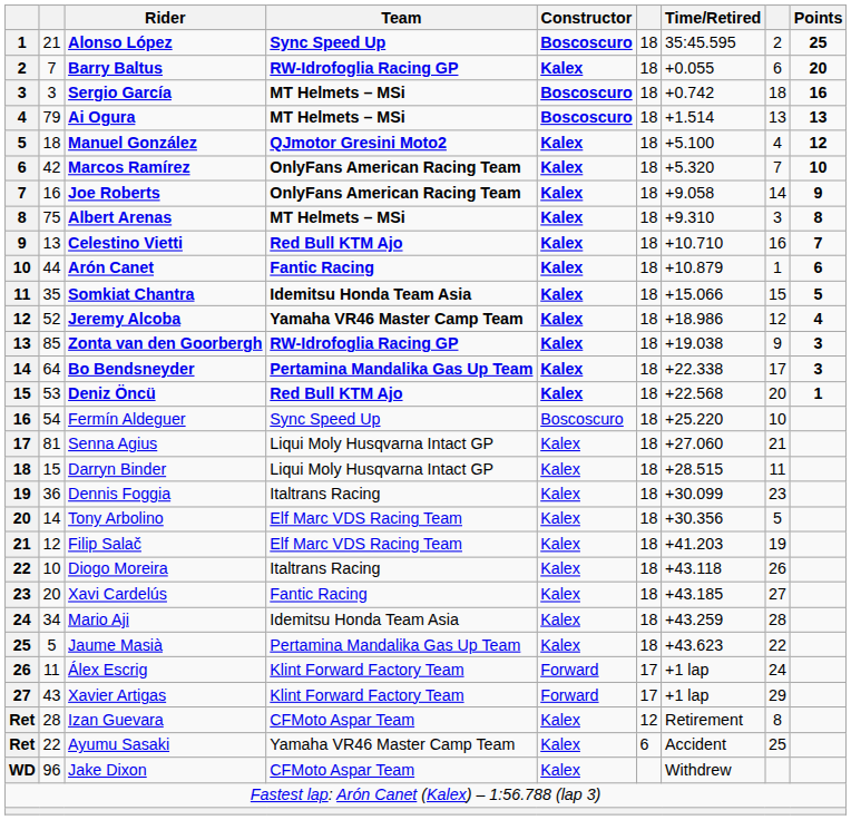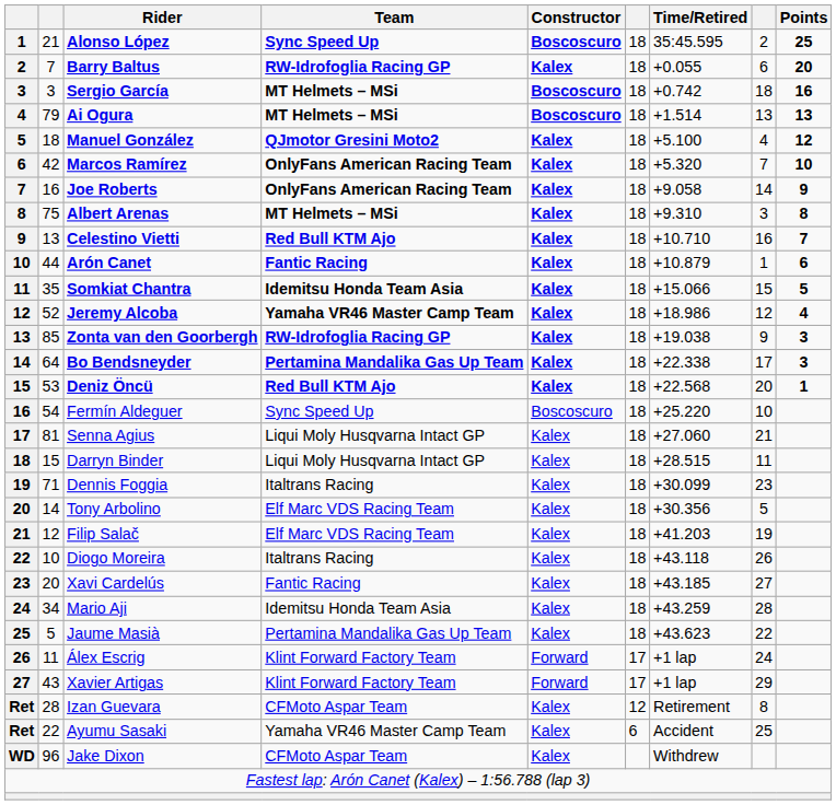 <table class="wikitable sortable" style="font-size: 85%;">
 <tr>
 <th scope="col"></th>
 <th scope="col"></th>
 <th scope="col">Rider</th>
 <th scope="col">Team</th>
 <th scope="col">Constructor</th>
 <th scope="col" class="unsortable"></th>
 <th scope="col" class="unsortable">Time/Retired</th>
 <th scope="col"></th>
 <th scope="col">Points</th>
 </tr>
 <tr>
 <th scope="row">1</th>
 <td align="center">21</td>
 <td data-sort-value="lop"> <strong><a href='#'>Alonso López</a></strong></td>
 <td><strong><a href='#'>Sync Speed Up</a></strong></td>
 <td><strong><a href='#'>Boscoscuro</a></strong></td>
 <td>18</td>
 <td>35:45.595</td>
 <td align="center">2</td>
 <td align="center"><strong>25</strong></td>
 </tr>
 <tr>
 <th scope="row">2</th>
 <td align="center">7</td>
 <td data-sort-value="bal"> <strong><a href='#'>Barry Baltus</a></strong></td>
 <td><strong><a href='#'>RW-Idrofoglia Racing GP</a></strong></td>
 <td><strong><a href='#'>Kalex</a></strong></td>
 <td>18</td>
 <td>+0.055</td>
 <td align="center">6</td>
 <td align="center"><strong>20</strong></td>
 </tr>
 <tr>
 <th scope="row">3</th>
 <td align="center">3</td>
 <td data-sort-value="gar"> <strong><a href='#'>Sergio García</a></strong></td>
 <td><strong>MT Helmets – MSi</strong></td>
 <td><strong><a href='#'>Boscoscuro</a></strong></td>
 <td>18</td>
 <td>+0.742</td>
 <td align="center">18</td>
 <td align="center"><strong>16</strong></td>
 </tr>
 <tr>
 <th scope="row">4</th>
 <td align="center">79</td>
 <td data-sort-value="ogu"> <strong><a href='#'>Ai Ogura</a></strong></td>
 <td><strong>MT Helmets – MSi</strong></td>
 <td><strong><a href='#'>Boscoscuro</a></strong></td>
 <td>18</td>
 <td>+1.514</td>
 <td align="center">13</td>
 <td align="center"><strong>13</strong></td>
 </tr>
 <tr>
 <th scope="row">5</th>
 <td align="center">18</td>
 <td data-sort-value="gon"> <strong><a href='#'>Manuel González</a></strong></td>
 <td><strong><a href='#'>QJmotor Gresini Moto2</a></strong></td>
 <td><strong><a href='#'>Kalex</a></strong></td>
 <td>18</td>
 <td>+5.100</td>
 <td align="center">4</td>
 <td align="center"><strong>12</strong></td>
 </tr>
 <tr>
 <th scope="row">6</th>
 <td align="center">42</td>
 <td data-sort-value="ram"> <strong><a href='#'>Marcos Ramírez</a></strong></td>
 <td><strong>OnlyFans American Racing Team</strong></td>
 <td><strong><a href='#'>Kalex</a></strong></td>
 <td>18</td>
 <td>+5.320</td>
 <td align="center">7</td>
 <td align="center"><strong>10</strong></td>
 </tr>
 <tr>
 <th scope="row">7</th>
 <td align="center">16</td>
 <td data-sort-value="rob"> <strong><a href='#'>Joe Roberts</a></strong></td>
 <td><strong>OnlyFans American Racing Team</strong></td>
 <td><strong><a href='#'>Kalex</a></strong></td>
 <td>18</td>
 <td>+9.058</td>
 <td align="center">14</td>
 <td align="center"><strong>9</strong></td>
 </tr>
 <tr>
 <th scope="row">8</th>
 <td align="center">75</td>
 <td data-sort-value="are"> <strong><a href='#'>Albert Arenas</a></strong></td>
 <td><strong>MT Helmets – MSi</strong></td>
 <td><strong><a href='#'>Kalex</a></strong></td>
 <td>18</td>
 <td>+9.310</td>
 <td align="center">3</td>
 <td align="center"><strong>8</strong></td>
 </tr>
 <tr>
 <th scope="row">9</th>
 <td align="center">13</td>
 <td data-sort-value="vie"> <strong><a href='#'>Celestino Vietti</a></strong></td>
 <td><strong><a href='#'>Red Bull KTM Ajo</a></strong></td>
 <td><strong><a href='#'>Kalex</a></strong></td>
 <td>18</td>
 <td>+10.710</td>
 <td align="center">16</td>
 <td align="center"><strong>7</strong></td>
 </tr>
 <tr>
 <th scope="row">10</th>
 <td align="center">44</td>
 <td data-sort-value="can"> <strong><a href='#'>Arón Canet</a></strong></td>
 <td><strong><a href='#'>Fantic Racing</a></strong></td>
 <td><strong><a href='#'>Kalex</a></strong></td>
 <td>18</td>
 <td>+10.879</td>
 <td align="center">1</td>
 <td align="center"><strong>6</strong></td>
 </tr>
 <tr>
 <th scope="row">11</th>
 <td align="center">35</td>
 <td data-sort-value="cha"> <strong><a href='#'>Somkiat Chantra</a></strong></td>
 <td><strong>Idemitsu Honda Team Asia</strong></td>
 <td><strong><a href='#'>Kalex</a></strong></td>
 <td>18</td>
 <td>+15.066</td>
 <td align="center">15</td>
 <td align="center"><strong>5</strong></td>
 </tr>
 <tr>
 <th scope="row">12</th>
 <td align="center">52</td>
 <td data-sort-value="alc"> <strong><a href='#'>Jeremy Alcoba</a></strong></td>
 <td><strong>Yamaha VR46 Master Camp Team</strong></td>
 <td><strong><a href='#'>Kalex</a></strong></td>
 <td>18</td>
 <td>+18.986</td>
 <td align="center">12</td>
 <td align="center"><strong>4</strong></td>
 </tr>
 <tr>
 <th scope="row">13</th>
 <td align="center">85</td>
 <td data-sort-value="goo"> <strong><a href='#'>Zonta van den Goorbergh</a></strong></td>
 <td><strong><a href='#'>RW-Idrofoglia Racing GP</a></strong></td>
 <td><strong><a href='#'>Kalex</a></strong></td>
 <td>18</td>
 <td>+19.038</td>
 <td align="center">9</td>
 <td align="center"><strong>3</strong></td>
 </tr>
 <tr>
 <th scope="row">14</th>
 <td align="center">64</td>
 <td data-sort-value="ben"> <strong><a href='#'>Bo Bendsneyder</a></strong></td>
 <td><strong><a href='#'>Pertamina Mandalika Gas Up Team</a></strong></td>
 <td><strong><a href='#'>Kalex</a></strong></td>
 <td>18</td>
 <td>+22.338</td>
 <td align="center">17</td>
 <td align="center"><strong>3</strong></td>
 </tr>
 <tr>
 <th scope="row">15</th>
 <td align="center">53</td>
 <td data-sort-value="onc"> <strong><a href='#'>Deniz Öncü</a></strong></td>
 <td><strong><a href='#'>Red Bull KTM Ajo</a></strong></td>
 <td><strong><a href='#'>Kalex</a></strong></td>
 <td>18</td>
 <td>+22.568</td>
 <td align="center">20</td>
 <td align="center"><strong>1</strong></td>
 </tr>
 <tr>
 <th scope="row">16</th>
 <td align="center">54</td>
 <td data-sort-value="ald"> <a href='#'>Fermín Aldeguer</a></td>
 <td><a href='#'>Sync Speed Up</a></td>
 <td><a href='#'>Boscoscuro</a></td>
 <td>18</td>
 <td>+25.220</td>
 <td align="center">10</td>
 <td></td>
 </tr>
 <tr>
 <th scope="row">17</th>
 <td align="center">81</td>
 <td data-sort-value="agi"> <a href='#'>Senna Agius</a></td>
 <td>Liqui Moly Husqvarna Intact GP</td>
 <td><a href='#'>Kalex</a></td>
 <td>18</td>
 <td>+27.060</td>
 <td align="center">21</td>
 <td></td>
 </tr>
 <tr>
 <th scope="row">18</th>
 <td align="center">15</td>
 <td data-sort-value="bin"> <a href='#'>Darryn Binder</a></td>
 <td>Liqui Moly Husqvarna Intact GP</td>
 <td><a href='#'>Kalex</a></td>
 <td>18</td>
 <td>+28.515</td>
 <td align="center">11</td>
 <td></td>
 </tr>
 <tr>
 <th scope="row">19</th>
-<td align="center">36</td>
+<td align="center">71</td>
 <td data-sort-value="fog"> <a href='#'>Dennis Foggia</a></td>
 <td>Italtrans Racing</td>
 <td><a href='#'>Kalex</a></td>
 <td>18</td>
 <td>+30.099</td>
 <td align="center">23</td>
 <td></td>
 </tr>
 <tr>
 <th scope="row">20</th>
 <td align="center">14</td>
 <td data-sort-value="arb"> <a href='#'>Tony Arbolino</a></td>
 <td><a href='#'>Elf Marc VDS Racing Team</a></td>
 <td><a href='#'>Kalex</a></td>
 <td>18</td>
 <td>+30.356</td>
 <td align="center">5</td>
 <td></td>
 </tr>
 <tr>
 <th scope="row">21</th>
 <td align="center">12</td>
 <td data-sort-value="sal"> <a href='#'>Filip Salač</a></td>
 <td><a href='#'>Elf Marc VDS Racing Team</a></td>
 <td><a href='#'>Kalex</a></td>
 <td>18</td>
 <td>+41.203</td>
 <td align="center">19</td>
 <td></td>
 </tr>
 <tr>
 <th scope="row">22</th>
 <td align="center">10</td>
 <td data-sort-value="mor"> <a href='#'>Diogo Moreira</a></td>
 <td>Italtrans Racing</td>
 <td><a href='#'>Kalex</a></td>
 <td>18</td>
 <td>+43.118</td>
 <td align="center">26</td>
 <td></td>
 </tr>
 <tr>
 <th scope="row">23</th>
 <td align="center">20</td>
 <td data-sort-value="car"> <a href='#'>Xavi Cardelús</a></td>
 <td><a href='#'>Fantic Racing</a></td>
 <td><a href='#'>Kalex</a></td>
 <td>18</td>
 <td>+43.185</td>
 <td align="center">27</td>
 <td></td>
 </tr>
 <tr>
 <th scope="row">24</th>
 <td align="center">34</td>
 <td data-sort-value="aji"> <a href='#'>Mario Aji</a></td>
 <td>Idemitsu Honda Team Asia</td>
 <td><a href='#'>Kalex</a></td>
 <td>18</td>
 <td>+43.259</td>
 <td align="center">28</td>
 <td></td>
 </tr>
 <tr>
 <th scope="row">25</th>
 <td align="center">5</td>
 <td data-sort-value="mas"> <a href='#'>Jaume Masià</a></td>
 <td><a href='#'>Pertamina Mandalika Gas Up Team</a></td>
 <td><a href='#'>Kalex</a></td>
 <td>18</td>
 <td>+43.623</td>
 <td align="center">22</td>
 <td></td>
 </tr>
 <tr>
 <th scope="row">26</th>
 <td align="center">11</td>
 <td data-sort-value="esc"> <a href='#'>Álex Escrig</a></td>
 <td><a href='#'>Klint Forward Factory Team</a></td>
 <td><a href='#'>Forward</a></td>
 <td>17</td>
 <td>+1 lap</td>
 <td align="center">24</td>
 <td></td>
 </tr>
 <tr>
 <th scope="row">27</th>
 <td align="center">43</td>
 <td data-sort-value="art"> <a href='#'>Xavier Artigas</a></td>
 <td><a href='#'>Klint Forward Factory Team</a></td>
 <td><a href='#'>Forward</a></td>
 <td>17</td>
 <td>+1 lap</td>
 <td align="center">29</td>
 <td></td>
 </tr>
 <tr>
 <th scope="row">Ret</th>
 <td align="center">28</td>
 <td data-sort-value="gue"> <a href='#'>Izan Guevara</a></td>
 <td><a href='#'>CFMoto Aspar Team</a></td>
 <td><a href='#'>Kalex</a></td>
 <td>12</td>
 <td>Retirement</td>
 <td align="center">8</td>
 <td></td>
 </tr>
 <tr>
 <th scope="row">Ret</th>
 <td align="center">22</td>
 <td data-sort-value="sas"> <a href='#'>Ayumu Sasaki</a></td>
 <td>Yamaha VR46 Master Camp Team</td>
 <td><a href='#'>Kalex</a></td>
 <td>6</td>
 <td>Accident</td>
 <td align="center">25</td>
 <td></td>
 </tr>
 <tr>
 <th scope="row">WD</th>
 <td align="center">96</td>
 <td data-sort-value="dix"> <a href='#'>Jake Dixon</a></td>
 <td><a href='#'>CFMoto Aspar Team</a></td>
 <td><a href='#'>Kalex</a></td>
 <td></td>
 <td>Withdrew</td>
 <td></td>
 <td></td>
 </tr>
 <tr class="sortbottom">
 <td colspan="9" style="text-align:center"><em><a href='#'>Fastest lap</a>:  <a href='#'>Arón Canet</a> (<a href='#'>Kalex</a>) – 1:56.788 (lap 3)</em></td>
 </tr>
 <tr>
 <th colspan=9></th>
 </tr>
 </table>
